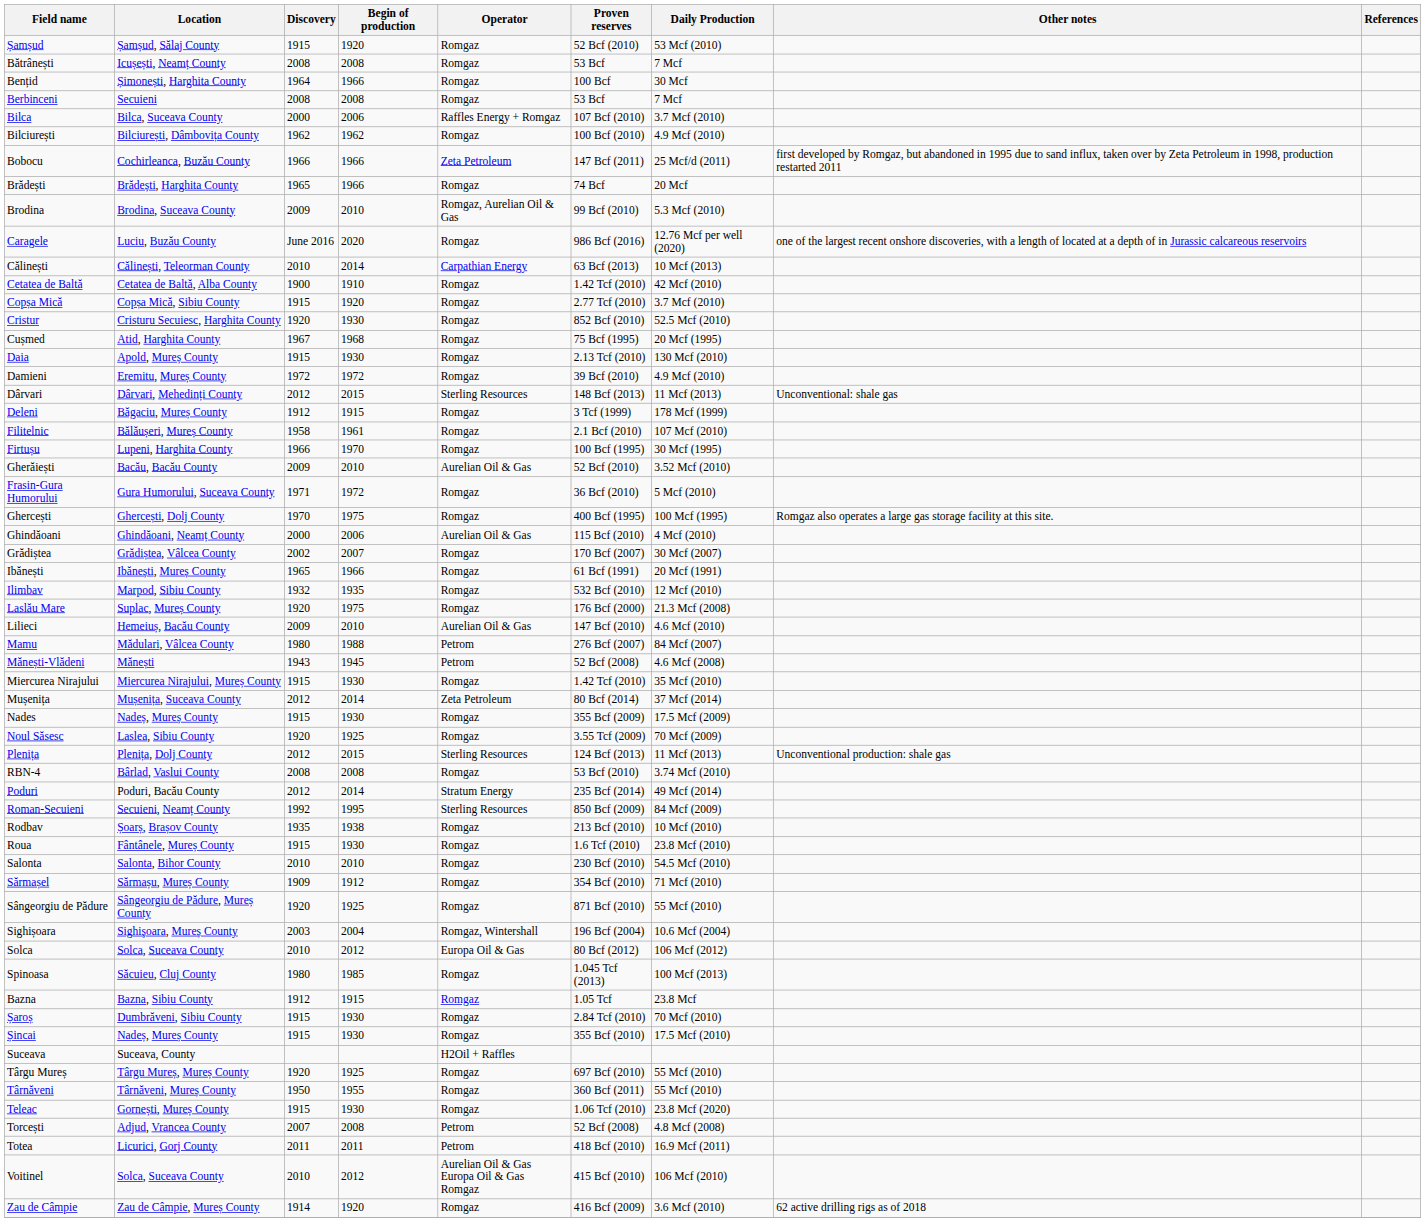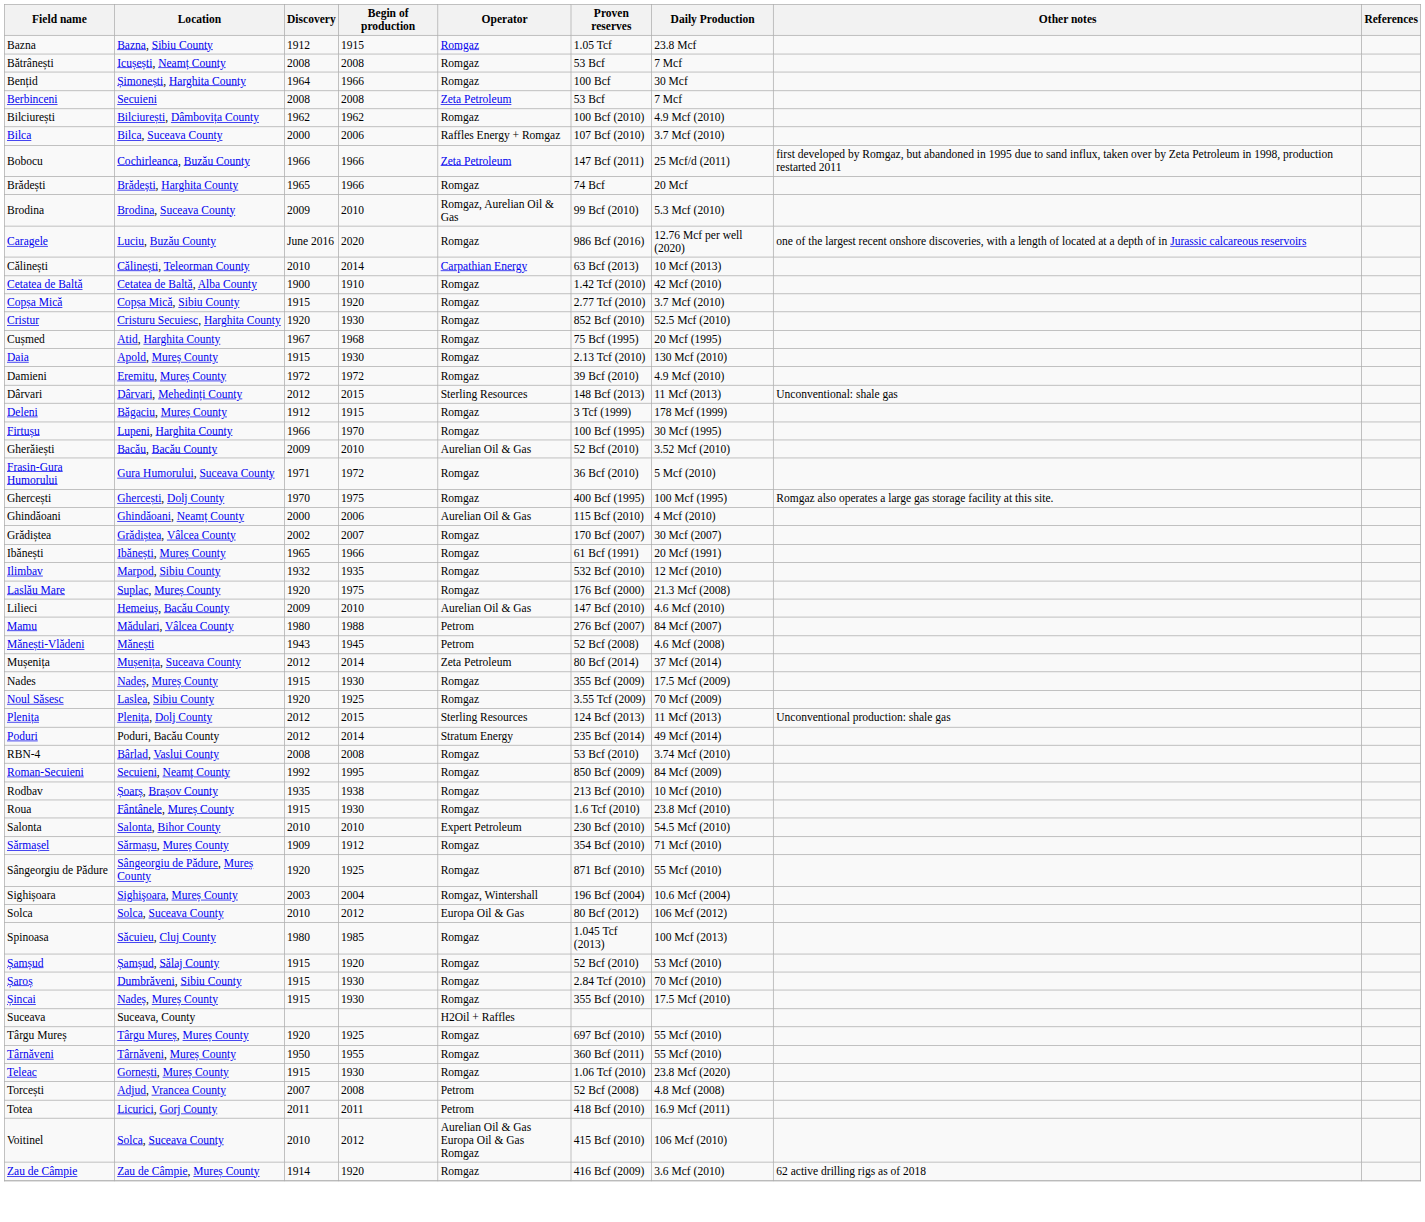 <table class="wikitable sortable">
 <tr>
 <th>Field name</th>
 <th>Location</th>
 <th>Discovery</th>
 <th>Begin of production</th>
 <th>Operator</th>
 <th>Proven reserves</th>
 <th>Daily Production</th>
 <th>Other notes</th>
 <th>References</th>
 </tr>
 <tr>
-<td><a href='#'>Șamșud</a></td>
-<td><a href='#'>Șamșud</a>, <a href='#'>Sălaj County</a></td>
+<td>Bazna</td>
+<td><a href='#'>Bazna</a>, <a href='#'>Sibiu County</a></td>
+<td>1912</td>
 <td>1915</td>
-<td>1920</td>
-<td>Romgaz</td>
-<td>52 Bcf (2010)</td>
-<td>53 Mcf (2010)</td>
+<td><a href='#'>Romgaz</a></td>
+<td>1.05 Tcf</td>
+<td>23.8 Mcf</td>
 <td></td>
 <td></td>
 </tr>
 <tr>
 <td>Bătrânești</td>
 <td><a href='#'>Icușești</a>, <a href='#'>Neamț County</a></td>
 <td>2008</td>
 <td>2008</td>
 <td>Romgaz</td>
 <td>53 Bcf</td>
 <td>7 Mcf</td>
 <td></td>
 <td></td>
 </tr>
 <tr>
 <td>Bențid</td>
 <td><a href='#'>Șimonești</a>, <a href='#'>Harghita County</a></td>
 <td>1964</td>
 <td>1966</td>
 <td>Romgaz</td>
 <td>100 Bcf</td>
 <td>30 Mcf</td>
 <td></td>
 <td></td>
 </tr>
 <tr>
 <td><a href='#'>Berbinceni</a></td>
 <td><a href='#'>Secuieni</a></td>
 <td>2008</td>
 <td>2008</td>
-<td>Romgaz</td>
+<td><a href='#'>Zeta Petroleum</a></td>
 <td>53 Bcf</td>
 <td>7 Mcf</td>
+<td></td>
+<td></td>
+</tr>
+<tr>
+<td>Bilciurești</td>
+<td><a href='#'>Bilciurești</a>, <a href='#'>Dâmbovița County</a></td>
+<td>1962</td>
+<td>1962</td>
+<td>Romgaz</td>
+<td>100 Bcf (2010)</td>
+<td>4.9 Mcf (2010)</td>
 <td></td>
 <td></td>
 </tr>
 <tr>
 <td><a href='#'>Bilca</a></td>
 <td><a href='#'>Bilca</a>, <a href='#'>Suceava County</a></td>
 <td>2000</td>
 <td>2006</td>
 <td>Raffles Energy + Romgaz</td>
 <td>107 Bcf (2010)</td>
 <td>3.7 Mcf (2010)</td>
-<td></td>
-<td></td>
-</tr>
-<tr>
-<td>Bilciurești</td>
-<td><a href='#'>Bilciurești</a>, <a href='#'>Dâmbovița County</a></td>
-<td>1962</td>
-<td>1962</td>
-<td>Romgaz</td>
-<td>100 Bcf (2010)</td>
-<td>4.9 Mcf (2010)</td>
 <td></td>
 <td></td>
 </tr>
 <tr>
 <td>Bobocu</td>
 <td><a href='#'>Cochirleanca</a>, <a href='#'>Buzău County</a></td>
 <td>1966</td>
 <td>1966</td>
 <td><a href='#'>Zeta Petroleum</a></td>
 <td>147 Bcf (2011)</td>
 <td>25 Mcf/d (2011)</td>
 <td>first developed by Romgaz, but abandoned in 1995 due to sand influx, taken over by Zeta Petroleum in 1998, production restarted 2011</td>
 <td></td>
 </tr>
 <tr>
 <td>Brădești</td>
 <td><a href='#'>Brădești</a>, <a href='#'>Harghita County</a></td>
 <td>1965</td>
 <td>1966</td>
 <td>Romgaz</td>
 <td>74 Bcf</td>
 <td>20 Mcf</td>
 <td></td>
 <td></td>
 </tr>
 <tr>
 <td>Brodina</td>
 <td><a href='#'>Brodina</a>, <a href='#'>Suceava County</a></td>
 <td>2009</td>
 <td>2010</td>
 <td>Romgaz, Aurelian Oil & Gas</td>
 <td>99 Bcf (2010)</td>
 <td>5.3 Mcf (2010)</td>
 <td></td>
 <td></td>
 </tr>
 <tr>
 <td><a href='#'>Caragele</a></td>
 <td><a href='#'>Luciu</a>, <a href='#'>Buzău County</a></td>
 <td>June 2016</td>
 <td>2020</td>
 <td>Romgaz</td>
 <td>986 Bcf (2016)</td>
 <td>12.76 Mcf per well (2020)</td>
 <td>one of the largest recent onshore discoveries, with a length of  located at a depth of  in <a href='#'>Jurassic calcareous reservoirs</a></td>
 <td><br></td>
 </tr>
 <tr>
 <td>Călinești</td>
 <td><a href='#'>Călinești</a>, <a href='#'>Teleorman County</a></td>
 <td>2010</td>
 <td>2014</td>
 <td><a href='#'>Carpathian Energy</a></td>
 <td>63 Bcf (2013)</td>
 <td>10 Mcf (2013)</td>
 <td></td>
 <td></td>
 </tr>
 <tr>
 <td><a href='#'>Cetatea de Baltă</a></td>
 <td><a href='#'>Cetatea de Baltă</a>, <a href='#'>Alba County</a></td>
 <td>1900</td>
 <td>1910</td>
 <td>Romgaz</td>
 <td>1.42 Tcf (2010)</td>
 <td>42 Mcf (2010)</td>
 <td></td>
 <td></td>
 </tr>
 <tr>
 <td><a href='#'>Copșa Mică</a></td>
 <td><a href='#'>Copșa Mică</a>, <a href='#'>Sibiu County</a></td>
 <td>1915</td>
 <td>1920</td>
 <td>Romgaz</td>
 <td>2.77 Tcf (2010)</td>
 <td>3.7 Mcf (2010)</td>
 <td></td>
 <td></td>
 </tr>
 <tr>
 <td><a href='#'>Cristur</a></td>
 <td><a href='#'>Cristuru Secuiesc</a>, <a href='#'>Harghita County</a></td>
 <td>1920</td>
 <td>1930</td>
 <td>Romgaz</td>
 <td>852 Bcf (2010)</td>
 <td>52.5 Mcf (2010)</td>
 <td></td>
 <td></td>
 </tr>
 <tr>
 <td>Cușmed</td>
 <td><a href='#'>Atid</a>, <a href='#'>Harghita County</a></td>
 <td>1967</td>
 <td>1968</td>
 <td>Romgaz</td>
 <td>75 Bcf (1995)</td>
 <td>20 Mcf (1995)</td>
 <td></td>
 <td></td>
 </tr>
 <tr>
 <td><a href='#'>Daia</a></td>
 <td><a href='#'>Apold</a>, <a href='#'>Mureș County</a></td>
 <td>1915</td>
 <td>1930</td>
 <td>Romgaz</td>
 <td>2.13 Tcf (2010)</td>
 <td>130 Mcf (2010)</td>
 <td></td>
 <td></td>
 </tr>
 <tr>
 <td>Damieni</td>
 <td><a href='#'>Eremitu</a>, <a href='#'>Mureș County</a></td>
 <td>1972</td>
 <td>1972</td>
 <td>Romgaz</td>
 <td>39 Bcf (2010)</td>
 <td>4.9 Mcf (2010)</td>
 <td></td>
 <td></td>
 </tr>
 <tr>
 <td>Dârvari</td>
 <td><a href='#'>Dârvari</a>, <a href='#'>Mehedinți County</a></td>
 <td>2012</td>
 <td>2015</td>
 <td>Sterling Resources</td>
 <td>148 Bcf (2013)</td>
 <td>11 Mcf (2013)</td>
 <td>Unconventional: shale gas</td>
 <td></td>
 </tr>
 <tr>
 <td><a href='#'>Deleni</a></td>
 <td><a href='#'>Băgaciu</a>, <a href='#'>Mureș County</a></td>
 <td>1912</td>
 <td>1915</td>
 <td>Romgaz</td>
 <td>3 Tcf (1999)</td>
 <td>178 Mcf (1999)</td>
 <td></td>
 <td></td>
 </tr>
 <tr>
-<td><a href='#'>Filitelnic</a></td>
-<td><a href='#'>Bălăușeri</a>, <a href='#'>Mureș County</a></td>
-<td>1958</td>
-<td>1961</td>
-<td>Romgaz</td>
-<td>2.1 Bcf (2010)</td>
-<td>107 Mcf (2010)</td>
-<td></td>
-<td></td>
-</tr>
-<tr>
 <td><a href='#'>Firtușu</a></td>
 <td><a href='#'>Lupeni</a>, <a href='#'>Harghita County</a></td>
 <td>1966</td>
 <td>1970</td>
 <td>Romgaz</td>
 <td>100 Bcf (1995)</td>
 <td>30 Mcf (1995)</td>
 <td></td>
 <td></td>
 </tr>
 <tr>
 <td>Gherăiești</td>
 <td><a href='#'>Bacău</a>, <a href='#'>Bacău County</a></td>
 <td>2009</td>
 <td>2010</td>
 <td>Aurelian Oil & Gas</td>
 <td>52 Bcf (2010)</td>
 <td>3.52 Mcf (2010)</td>
 <td></td>
 <td></td>
 </tr>
 <tr>
 <td><a href='#'>Frasin-Gura Humorului</a></td>
 <td><a href='#'>Gura Humorului</a>, <a href='#'>Suceava County</a></td>
 <td>1971</td>
 <td>1972</td>
 <td>Romgaz</td>
 <td>36 Bcf (2010)</td>
 <td>5 Mcf (2010)</td>
 <td></td>
 <td></td>
 </tr>
 <tr>
 <td>Ghercești</td>
 <td><a href='#'>Ghercești</a>, <a href='#'>Dolj County</a></td>
 <td>1970</td>
 <td>1975</td>
 <td>Romgaz</td>
 <td>400 Bcf (1995)</td>
 <td>100 Mcf (1995)</td>
 <td>Romgaz also operates a large gas storage facility at this site.</td>
 <td></td>
 </tr>
 <tr>
 <td>Ghindăoani</td>
 <td><a href='#'>Ghindăoani</a>, <a href='#'>Neamț County</a></td>
 <td>2000</td>
 <td>2006</td>
 <td>Aurelian Oil & Gas</td>
 <td>115 Bcf (2010)</td>
 <td>4 Mcf (2010)</td>
 <td></td>
 <td></td>
 </tr>
 <tr>
 <td>Grădiștea</td>
 <td><a href='#'>Grădiștea</a>, <a href='#'>Vâlcea County</a></td>
 <td>2002</td>
 <td>2007</td>
 <td>Romgaz</td>
 <td>170 Bcf (2007)</td>
 <td>30 Mcf (2007)</td>
 <td></td>
 <td></td>
 </tr>
 <tr>
 <td>Ibănești</td>
 <td><a href='#'>Ibănești</a>, <a href='#'>Mureș County</a></td>
 <td>1965</td>
 <td>1966</td>
 <td>Romgaz</td>
 <td>61 Bcf (1991)</td>
 <td>20 Mcf (1991)</td>
 <td></td>
 <td></td>
 </tr>
 <tr>
 <td><a href='#'>Ilimbav</a></td>
 <td><a href='#'>Marpod</a>, <a href='#'>Sibiu County</a></td>
 <td>1932</td>
 <td>1935</td>
 <td>Romgaz</td>
 <td>532 Bcf (2010)</td>
 <td>12 Mcf (2010)</td>
 <td></td>
 <td></td>
 </tr>
 <tr>
 <td><a href='#'>Laslău Mare</a></td>
 <td><a href='#'>Suplac</a>, <a href='#'>Mureș County</a></td>
 <td>1920</td>
 <td>1975</td>
 <td>Romgaz</td>
 <td>176 Bcf (2000)</td>
 <td>21.3 Mcf (2008)</td>
 <td></td>
 <td></td>
 </tr>
 <tr>
 <td>Lilieci</td>
 <td><a href='#'>Hemeiuș</a>, <a href='#'>Bacău County</a></td>
 <td>2009</td>
 <td>2010</td>
 <td>Aurelian Oil & Gas</td>
 <td>147 Bcf (2010)</td>
 <td>4.6 Mcf (2010)</td>
 <td></td>
 <td></td>
 </tr>
 <tr>
 <td><a href='#'>Mamu</a></td>
 <td><a href='#'>Mădulari</a>, <a href='#'>Vâlcea County</a></td>
 <td>1980</td>
 <td>1988</td>
 <td>Petrom</td>
 <td>276 Bcf (2007)</td>
 <td>84 Mcf (2007)</td>
 <td></td>
 <td></td>
 </tr>
 <tr>
 <td><a href='#'>Mănești-Vlădeni</a></td>
 <td><a href='#'>Mănești</a></td>
 <td>1943</td>
 <td>1945</td>
 <td>Petrom</td>
 <td>52 Bcf (2008)</td>
 <td>4.6 Mcf (2008)</td>
 <td></td>
 <td></td>
 </tr>
 <tr>
-<td>Miercurea Nirajului</td>
-<td><a href='#'>Miercurea Nirajului</a>, <a href='#'>Mureș County</a></td>
-<td>1915</td>
-<td>1930</td>
-<td>Romgaz</td>
-<td>1.42 Tcf (2010)</td>
-<td>35 Mcf (2010)</td>
-<td></td>
-<td></td>
-</tr>
-<tr>
 <td>Mușenița</td>
 <td><a href='#'>Mușenița</a>, <a href='#'>Suceava County</a></td>
 <td>2012</td>
 <td>2014</td>
 <td>Zeta Petroleum</td>
 <td>80 Bcf (2014)</td>
 <td>37 Mcf (2014)</td>
 <td></td>
 <td></td>
 </tr>
 <tr>
 <td>Nades</td>
 <td><a href='#'>Nadeș</a>, <a href='#'>Mureș County</a></td>
 <td>1915</td>
 <td>1930</td>
 <td>Romgaz</td>
 <td>355 Bcf (2009)</td>
 <td>17.5 Mcf (2009)</td>
 <td></td>
 <td></td>
 </tr>
 <tr>
 <td><a href='#'>Noul Săsesc</a></td>
 <td><a href='#'>Laslea</a>, <a href='#'>Sibiu County</a></td>
 <td>1920</td>
 <td>1925</td>
 <td>Romgaz</td>
 <td>3.55 Tcf (2009)</td>
 <td>70 Mcf (2009)</td>
 <td></td>
 <td></td>
 </tr>
 <tr>
 <td><a href='#'>Plenița</a></td>
 <td><a href='#'>Plenița</a>, <a href='#'>Dolj County</a></td>
 <td>2012</td>
 <td>2015</td>
 <td>Sterling Resources</td>
 <td>124 Bcf (2013)</td>
 <td>11 Mcf (2013)</td>
 <td>Unconventional production: shale gas</td>
 <td></td>
 </tr>
 <tr>
+<td><a href='#'>Poduri</a></td>
+<td>Poduri, Bacău County</td>
+<td>2012</td>
+<td>2014</td>
+<td>Stratum Energy</td>
+<td>235 Bcf (2014)</td>
+<td>49 Mcf (2014)</td>
+<td></td>
+<td></td>
+</tr>
+<tr>
 <td>RBN-4</td>
 <td><a href='#'>Bârlad</a>, <a href='#'>Vaslui County</a></td>
 <td>2008</td>
 <td>2008</td>
 <td>Romgaz</td>
 <td>53 Bcf (2010)</td>
 <td>3.74 Mcf (2010)</td>
 <td></td>
 <td></td>
 </tr>
 <tr>
-<td><a href='#'>Poduri</a></td>
-<td>Poduri, Bacău County</td>
-<td>2012</td>
-<td>2014</td>
-<td>Stratum Energy</td>
-<td>235 Bcf (2014)</td>
-<td>49 Mcf (2014)</td>
-<td></td>
-<td></td>
-</tr>
-<tr>
 <td><a href='#'>Roman-Secuieni</a></td>
 <td><a href='#'>Secuieni</a>, <a href='#'>Neamț County</a></td>
 <td>1992</td>
 <td>1995</td>
-<td>Sterling Resources</td>
+<td>Romgaz</td>
 <td>850 Bcf (2009)</td>
 <td>84 Mcf (2009)</td>
 <td></td>
 <td></td>
 </tr>
 <tr>
 <td>Rodbav</td>
 <td><a href='#'>Șoarș</a>, <a href='#'>Brașov County</a></td>
 <td>1935</td>
 <td>1938</td>
 <td>Romgaz</td>
 <td>213 Bcf (2010)</td>
 <td>10 Mcf (2010)</td>
 <td></td>
 <td></td>
 </tr>
 <tr>
 <td>Roua</td>
 <td><a href='#'>Fântânele</a>, <a href='#'>Mureș County</a></td>
 <td>1915</td>
 <td>1930</td>
 <td>Romgaz</td>
 <td>1.6 Tcf (2010)</td>
 <td>23.8 Mcf (2010)</td>
 <td></td>
 <td></td>
 </tr>
 <tr>
 <td>Salonta</td>
 <td><a href='#'>Salonta</a>, <a href='#'>Bihor County</a></td>
 <td>2010</td>
 <td>2010</td>
-<td>Romgaz</td>
+<td>Expert Petroleum</td>
 <td>230 Bcf (2010)</td>
 <td>54.5 Mcf (2010)</td>
 <td></td>
 <td></td>
 </tr>
 <tr>
 <td><a href='#'>Sărmașel</a></td>
 <td><a href='#'>Sărmașu</a>, <a href='#'>Mureș County</a></td>
 <td>1909</td>
 <td>1912</td>
 <td>Romgaz</td>
 <td>354 Bcf (2010)</td>
 <td>71 Mcf (2010)</td>
 <td></td>
 <td></td>
 </tr>
 <tr>
 <td>Sângeorgiu de Pădure</td>
 <td><a href='#'>Sângeorgiu de Pădure</a>, <a href='#'>Mureș County</a></td>
 <td>1920</td>
 <td>1925</td>
 <td>Romgaz</td>
 <td>871 Bcf (2010)</td>
 <td>55 Mcf (2010)</td>
 <td></td>
 <td></td>
 </tr>
 <tr>
 <td>Sighișoara</td>
 <td><a href='#'>Sighişoara</a>, <a href='#'>Mureș County</a></td>
 <td>2003</td>
 <td>2004</td>
 <td>Romgaz, Wintershall</td>
 <td>196 Bcf (2004)</td>
 <td>10.6 Mcf (2004)</td>
 <td></td>
 <td></td>
 </tr>
 <tr>
 <td>Solca</td>
 <td><a href='#'>Solca</a>, <a href='#'>Suceava County</a></td>
 <td>2010</td>
 <td>2012</td>
 <td>Europa Oil & Gas</td>
 <td>80 Bcf (2012)</td>
 <td>106 Mcf (2012)</td>
 <td></td>
 <td></td>
 </tr>
 <tr>
 <td>Spinoasa</td>
 <td><a href='#'>Săcuieu</a>, <a href='#'>Cluj County</a></td>
 <td>1980</td>
 <td>1985</td>
 <td>Romgaz</td>
 <td>1.045 Tcf (2013)</td>
 <td>100 Mcf (2013)</td>
 <td></td>
 <td></td>
 </tr>
 <tr>
-<td>Bazna</td>
-<td><a href='#'>Bazna</a>, <a href='#'>Sibiu County</a></td>
-<td>1912</td>
+<td><a href='#'>Șamșud</a></td>
+<td><a href='#'>Șamșud</a>, <a href='#'>Sălaj County</a></td>
 <td>1915</td>
-<td><a href='#'>Romgaz</a></td>
-<td>1.05 Tcf</td>
-<td>23.8 Mcf</td>
+<td>1920</td>
+<td>Romgaz</td>
+<td>52 Bcf (2010)</td>
+<td>53 Mcf (2010)</td>
 <td></td>
 <td></td>
 </tr>
 <tr>
 <td><a href='#'>Șaroș</a></td>
 <td><a href='#'>Dumbrăveni</a>, <a href='#'>Sibiu County</a></td>
 <td>1915</td>
 <td>1930</td>
 <td>Romgaz</td>
 <td>2.84 Tcf (2010)</td>
 <td>70 Mcf (2010)</td>
 <td></td>
 <td></td>
 </tr>
 <tr>
 <td><a href='#'>Șincai</a></td>
 <td><a href='#'>Nadeș</a>, <a href='#'>Mureș County</a></td>
 <td>1915</td>
 <td>1930</td>
 <td>Romgaz</td>
 <td>355 Bcf (2010)</td>
 <td>17.5 Mcf (2010)</td>
 <td></td>
 <td></td>
 </tr>
 <tr>
 <td>Suceava</td>
 <td>Suceava, County</td>
 <td></td>
 <td></td>
 <td>H2Oil + Raffles</td>
 <td></td>
 <td></td>
 <td></td>
 <td></td>
 </tr>
 <tr>
 <td>Târgu Mureș</td>
 <td><a href='#'>Târgu Mureș</a>, <a href='#'>Mureș County</a></td>
 <td>1920</td>
 <td>1925</td>
 <td>Romgaz</td>
 <td>697 Bcf (2010)</td>
 <td>55 Mcf (2010)</td>
 <td></td>
 <td></td>
 </tr>
 <tr>
 <td><a href='#'>Târnăveni</a></td>
 <td><a href='#'>Târnăveni</a>, <a href='#'>Mureș County</a></td>
 <td>1950</td>
 <td>1955</td>
 <td>Romgaz</td>
 <td>360 Bcf (2011)</td>
 <td>55 Mcf (2010)</td>
 <td></td>
 <td></td>
 </tr>
 <tr>
 <td><a href='#'>Teleac</a></td>
 <td><a href='#'>Gornești</a>, <a href='#'>Mureș County</a></td>
 <td>1915</td>
 <td>1930</td>
 <td>Romgaz</td>
 <td>1.06 Tcf (2010)</td>
 <td>23.8 Mcf (2020)</td>
 <td></td>
 <td></td>
 </tr>
 <tr>
 <td>Torcești</td>
 <td><a href='#'>Adjud</a>, <a href='#'>Vrancea County</a></td>
 <td>2007</td>
 <td>2008</td>
 <td>Petrom</td>
 <td>52 Bcf (2008)</td>
 <td>4.8 Mcf (2008)</td>
 <td></td>
 <td></td>
 </tr>
 <tr>
 <td>Totea</td>
 <td><a href='#'>Licurici</a>, <a href='#'>Gorj County</a></td>
 <td>2011</td>
 <td>2011</td>
 <td>Petrom</td>
 <td>418 Bcf (2010)</td>
 <td>16.9 Mcf (2011)</td>
 <td></td>
 <td></td>
 </tr>
 <tr>
 <td>Voitinel</td>
 <td><a href='#'>Solca</a>, <a href='#'>Suceava County</a></td>
 <td>2010</td>
 <td>2012</td>
 <td>Aurelian Oil & Gas<br>Europa Oil & Gas<br>Romgaz</td>
 <td>415 Bcf (2010)</td>
 <td>106 Mcf (2010)</td>
 <td></td>
 <td></td>
 </tr>
 <tr>
 <td><a href='#'>Zau de Câmpie</a></td>
 <td><a href='#'>Zau de Câmpie</a>, <a href='#'>Mureș County</a></td>
 <td>1914</td>
 <td>1920</td>
 <td>Romgaz</td>
 <td>416 Bcf (2009)</td>
 <td>3.6 Mcf (2010)</td>
 <td>62 active drilling rigs as of 2018</td>
 <td> </td>
 </tr>
 <tr>
 </tr>
 </table>
